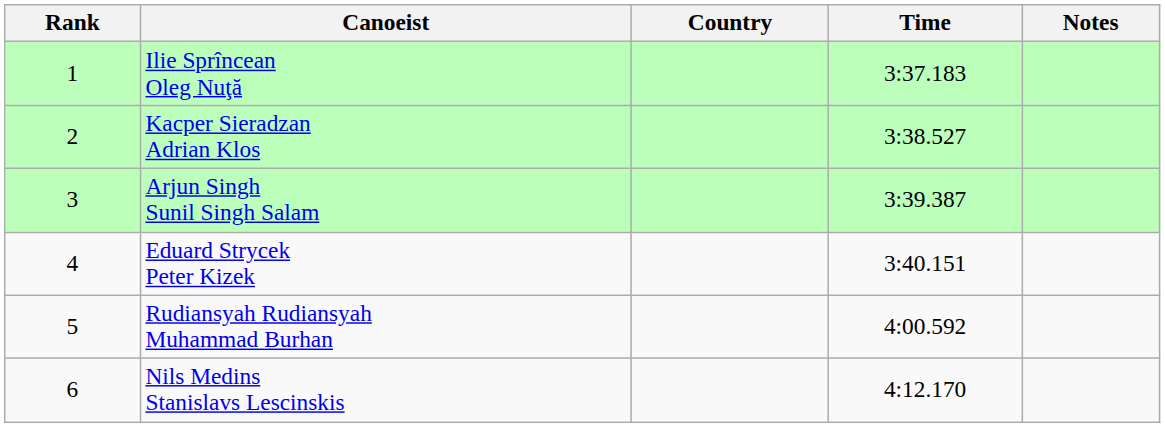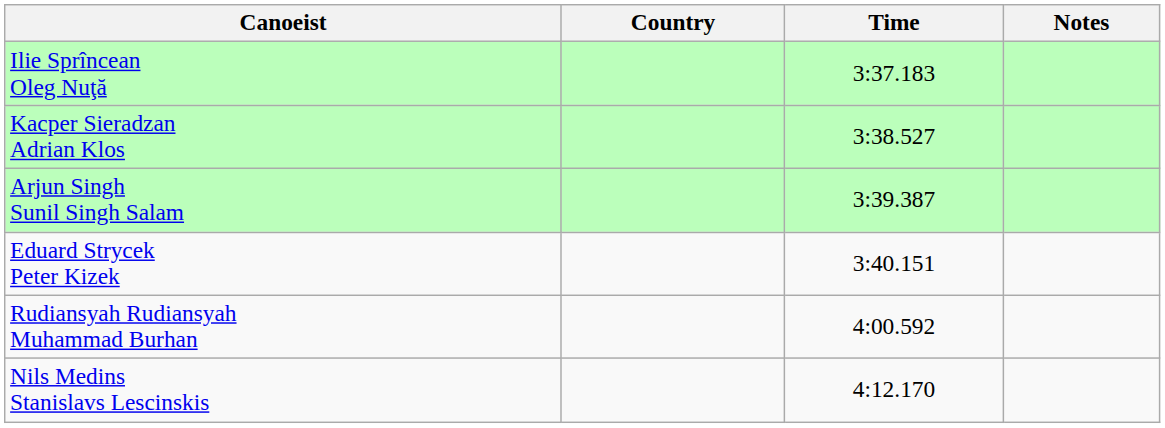 <table class="wikitable" style="text-align:center;width: 50%">
 <tr>
-<th>Rank</th>
 <th>Canoeist</th>
 <th>Country</th>
 <th>Time</th>
 <th>Notes</th>
 </tr>
 <tr bgcolor=bbffbb>
-<td>1</td>
 <td align="left"><a href='#'>Ilie Sprîncean</a><br><a href='#'>Oleg Nuţă</a></td>
 <td align="left"></td>
 <td>3:37.183</td>
 <td></td>
 </tr>
 <tr bgcolor=bbffbb>
-<td>2</td>
 <td align="left"><a href='#'>Kacper Sieradzan</a><br><a href='#'>Adrian Klos</a></td>
 <td align="left"></td>
 <td>3:38.527</td>
 <td></td>
 </tr>
 <tr bgcolor=bbffbb>
-<td>3</td>
 <td align="left"><a href='#'>Arjun Singh</a><br><a href='#'>Sunil Singh Salam</a></td>
 <td align="left"></td>
 <td>3:39.387</td>
 <td></td>
 </tr>
 <tr>
-<td>4</td>
 <td align="left"><a href='#'>Eduard Strycek</a><br><a href='#'>Peter Kizek</a></td>
 <td align="left"></td>
 <td>3:40.151</td>
 <td></td>
 </tr>
 <tr>
-<td>5</td>
 <td align="left"><a href='#'>Rudiansyah Rudiansyah</a><br><a href='#'>Muhammad Burhan</a></td>
 <td align="left"></td>
 <td>4:00.592</td>
 <td></td>
 </tr>
 <tr>
-<td>6</td>
 <td align="left"><a href='#'>Nils Medins</a><br><a href='#'>Stanislavs Lescinskis</a></td>
 <td align="left"></td>
 <td>4:12.170</td>
 <td></td>
 </tr>
 </table>
